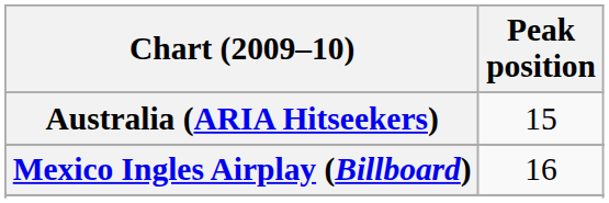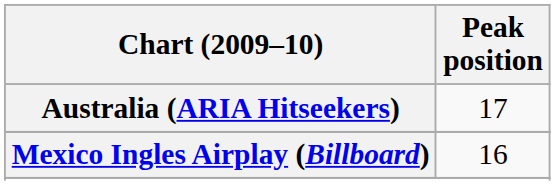 <table class="wikitable sortable plainrowheaders">
 <tr>
 <th>Chart (2009–10)</th>
 <th>Peak<br>position</th>
 </tr>
 <tr>
 <th scope="row">Australia (<a href='#'>ARIA Hitseekers</a>)</th>
-<td align=center>15</td>
+<td align=center>17</td>
 </tr>
 <tr>
 </tr>
 <tr>
 </tr>
 <tr>
 <th scope="row"><a href='#'>Mexico Ingles Airplay</a> (<em><a href='#'>Billboard</a></em>)</th>
 <td align=center>16</td>
 </tr>
 <tr>
 </tr>
 <tr>
 </tr>
 </table>
